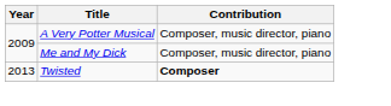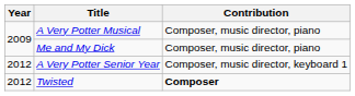 <table class="wikitable">
 <tr>
 <th>Year</th>
 <th>Title</th>
 <th>Contribution</th>
 </tr>
 <tr>
 <td rowspan="2">2009</td>
 <td><em><a href='#'>A Very Potter Musical</a></em></td>
 <td>Composer, music director, piano</td>
 </tr>
 <tr>
 <td><em><a href='#'>Me and My Dick</a></em></td>
 <td>Composer, music director, piano</td>
 </tr>
 <tr>
-<td>2013</td>
+<td>2012</td>
+<td><em><a href='#'>A Very Potter Senior Year</a></em></td>
+<td>Composer, music director, keyboard 1</td>
+</tr>
+<tr>
+<td>2012</td>
 <td><em><a href='#'>Twisted</a></em></td>
 <td><strong>Composer</strong></td>
 </tr>
 </table>
